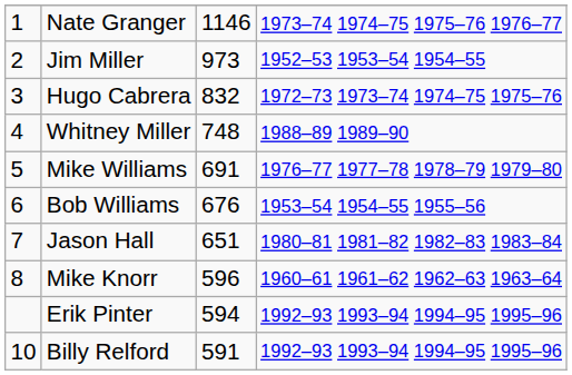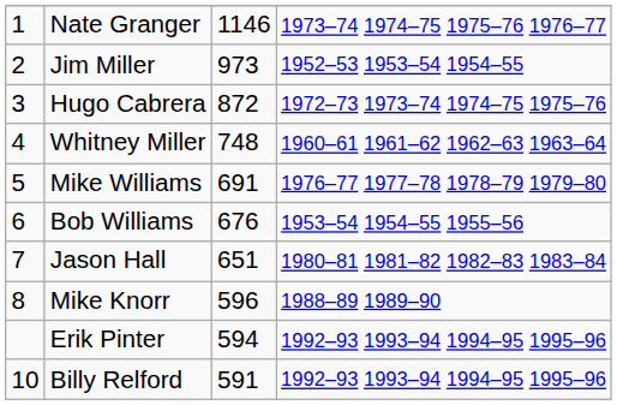 <table class="wikitable">
 <tr>
 </tr>
 <tr>
 <td>1</td>
 <td>Nate Granger</td>
 <td>1146</td>
 <td style="font-size:80%;"><a href='#'>1973–74</a> <a href='#'>1974–75</a> <a href='#'>1975–76</a> <a href='#'>1976–77</a></td>
 </tr>
 <tr>
 <td>2</td>
 <td>Jim Miller</td>
 <td>973</td>
 <td style="font-size:80%;"><a href='#'>1952–53</a> <a href='#'>1953–54</a> <a href='#'>1954–55</a></td>
 </tr>
 <tr>
 <td>3</td>
 <td>Hugo Cabrera</td>
-<td>832</td>
+<td>872</td>
 <td style="font-size:80%;"><a href='#'>1972–73</a> <a href='#'>1973–74</a> <a href='#'>1974–75</a> <a href='#'>1975–76</a></td>
 </tr>
 <tr>
 <td>4</td>
 <td>Whitney Miller</td>
 <td>748</td>
-<td style="font-size:80%;"><a href='#'>1988–89</a> <a href='#'>1989–90</a></td>
+<td style="font-size:80%;"><a href='#'>1960–61</a> <a href='#'>1961–62</a> <a href='#'>1962–63</a> <a href='#'>1963–64</a></td>
 </tr>
 <tr>
 <td>5</td>
 <td>Mike Williams</td>
 <td>691</td>
 <td style="font-size:80%;"><a href='#'>1976–77</a> <a href='#'>1977–78</a> <a href='#'>1978–79</a> <a href='#'>1979–80</a></td>
 </tr>
 <tr>
 <td>6</td>
 <td>Bob Williams</td>
 <td>676</td>
 <td style="font-size:80%;"><a href='#'>1953–54</a> <a href='#'>1954–55</a> <a href='#'>1955–56</a></td>
 </tr>
 <tr>
 <td>7</td>
 <td>Jason Hall</td>
 <td>651</td>
 <td style="font-size:80%;"><a href='#'>1980–81</a> <a href='#'>1981–82</a> <a href='#'>1982–83</a> <a href='#'>1983–84</a></td>
 </tr>
 <tr>
 <td>8</td>
 <td>Mike Knorr</td>
 <td>596</td>
-<td style="font-size:80%;"><a href='#'>1960–61</a> <a href='#'>1961–62</a> <a href='#'>1962–63</a> <a href='#'>1963–64</a></td>
+<td style="font-size:80%;"><a href='#'>1988–89</a> <a href='#'>1989–90</a></td>
 </tr>
 <tr>
 <td></td>
 <td>Erik Pinter</td>
 <td>594</td>
 <td style="font-size:80%;"><a href='#'>1992–93</a> <a href='#'>1993–94</a> <a href='#'>1994–95</a> <a href='#'>1995–96</a></td>
 </tr>
 <tr>
 <td>10</td>
 <td>Billy Relford</td>
 <td>591</td>
 <td style="font-size:80%;"><a href='#'>1992–93</a> <a href='#'>1993–94</a> <a href='#'>1994–95</a> <a href='#'>1995–96</a></td>
 </tr>
 </table>
